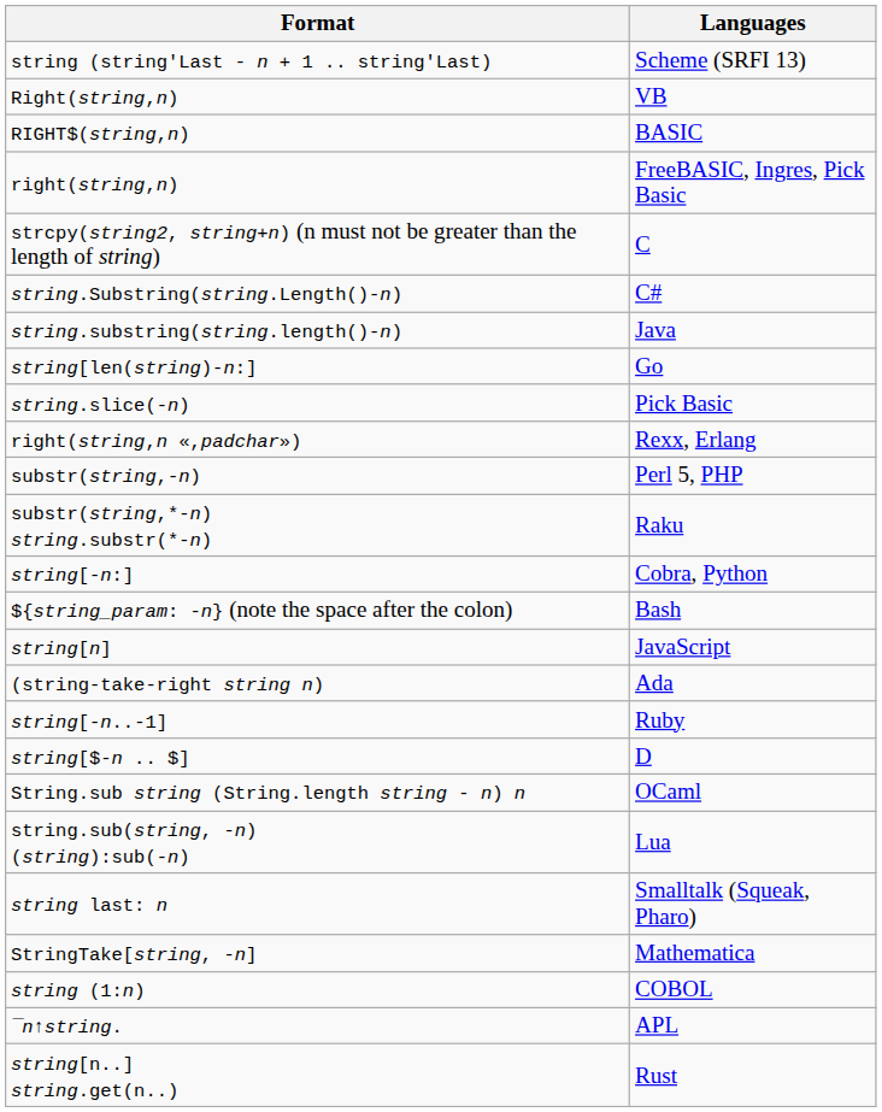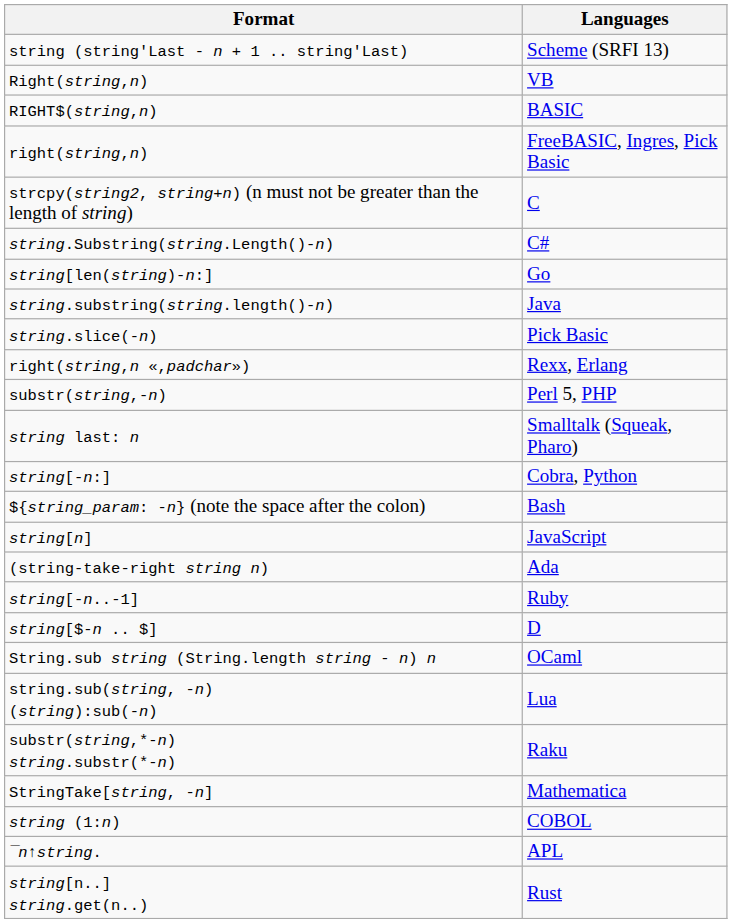 <table class="wikitable sortable">
 <tr style="text-align:left;">
 <th>Format</th>
 <th>Languages</th>
 </tr>
 <tr>
 <td><code>string (string'Last - <em>n</em> + 1 .. string'Last)</code></td>
 <td><a href='#'>Scheme</a> (SRFI 13)</td>
 </tr>
 <tr>
 <td><code>Right(<em>string</em>,<em>n</em>)</code></td>
 <td><a href='#'>VB</a></td>
 </tr>
 <tr>
 <td><code>RIGHT$(<em>string</em>,<em>n</em>)</code></td>
 <td><a href='#'>BASIC</a></td>
 </tr>
 <tr>
 <td><code>right(<em>string</em>,<em>n</em>)</code></td>
 <td><a href='#'>FreeBASIC</a>, <a href='#'>Ingres</a>, <a href='#'>Pick Basic</a></td>
 </tr>
 <tr>
 <td><code>strcpy(<em>string2</em>, <em>string</em>+<em>n</em>)</code> (n must not be greater than the length of <em>string</em>)</td>
 <td><a href='#'>C</a></td>
 </tr>
 <tr>
 <td><code><em>string</em>.Substring(<em>string</em>.Length()-<em>n</em>)</code></td>
 <td><a href='#'>C#</a></td>
 </tr>
 <tr>
+<td><code><em>string</em>[len(<em>string</em>)-<em>n</em>:]</code></td>
+<td><a href='#'>Go</a></td>
+</tr>
+<tr>
 <td><code><em>string</em>.substring(<em>string</em>.length()-<em>n</em>)</code></td>
 <td><a href='#'>Java</a></td>
-</tr>
-<tr>
-<td><code><em>string</em>[len(<em>string</em>)-<em>n</em>:]</code></td>
-<td><a href='#'>Go</a></td>
 </tr>
 <tr>
 <td><code><em>string</em>.slice(-<em>n</em>)</code></td>
 <td><a href='#'>Pick Basic</a></td>
 </tr>
 <tr>
 <td><code>right(<em>string</em>,<em>n</em> «,<em>padchar</em>»)</code></td>
 <td><a href='#'>Rexx</a>, <a href='#'>Erlang</a></td>
 </tr>
 <tr>
 <td><code>substr(<em>string</em>,-<em>n</em>)</code></td>
 <td><a href='#'>Perl</a> 5, <a href='#'>PHP</a></td>
 </tr>
 <tr>
-<td><code>substr(<em>string</em>,*-<em>n</em>)</code><br><code><em>string</em>.substr(*-<em>n</em>)</code></td>
-<td><a href='#'>Raku</a></td>
+<td><code><em>string</em> last: <em>n</em></code></td>
+<td><a href='#'>Smalltalk</a> (<a href='#'>Squeak</a>, <a href='#'>Pharo</a>)</td>
 </tr>
 <tr>
 <td><code><em>string</em>[-<em>n</em>:]</code></td>
 <td><a href='#'>Cobra</a>, <a href='#'>Python</a></td>
 </tr>
 <tr>
 <td><code>${<em>string_param</em>: -<em>n</em>}</code> (note the space after the colon)</td>
 <td><a href='#'>Bash</a></td>
 </tr>
 <tr>
 <td><code><em>string</em>[<em>n</em>]</code></td>
 <td><a href='#'>JavaScript</a></td>
 </tr>
 <tr>
 <td><code>(string-take-right <em>string</em> <em>n</em>)</code></td>
 <td><a href='#'>Ada</a></td>
 </tr>
 <tr>
 <td><code><em>string</em>[-<em>n</em>..-1]</code></td>
 <td><a href='#'>Ruby</a></td>
 </tr>
 <tr>
 <td><code><em>string</em>[$-<em>n</em> .. $]</code></td>
 <td><a href='#'>D</a></td>
 </tr>
 <tr>
 <td><code>String.sub <em>string</em> (String.length <em>string</em> - <em>n</em>) <em>n</em></code></td>
 <td><a href='#'>OCaml</a></td>
 </tr>
 <tr>
 <td><code>string.sub(<em>string</em>, -<em>n</em>)</code><br><code>(<em>string</em>):sub(-<em>n</em>)</code></td>
 <td><a href='#'>Lua</a></td>
 </tr>
 <tr>
-<td><code><em>string</em> last: <em>n</em></code></td>
-<td><a href='#'>Smalltalk</a> (<a href='#'>Squeak</a>, <a href='#'>Pharo</a>)</td>
+<td><code>substr(<em>string</em>,*-<em>n</em>)</code><br><code><em>string</em>.substr(*-<em>n</em>)</code></td>
+<td><a href='#'>Raku</a></td>
 </tr>
 <tr>
 <td><code>StringTake[<em>string</em>, -<em>n</em>]</code></td>
 <td><a href='#'>Mathematica</a></td>
 </tr>
 <tr>
 <td><code><em>string</em> (1:<em>n</em>)</code></td>
 <td><a href='#'>COBOL</a></td>
 </tr>
 <tr>
 <td><code><em>¯n</em>↑<em>string</em>.</code></td>
 <td><a href='#'>APL</a></td>
 </tr>
 <tr>
 <td><code><em>string</em>[n..]</code><br><code><em>string</em>.get(n..)</code></td>
 <td><a href='#'>Rust</a></td>
 </tr>
 </table>
